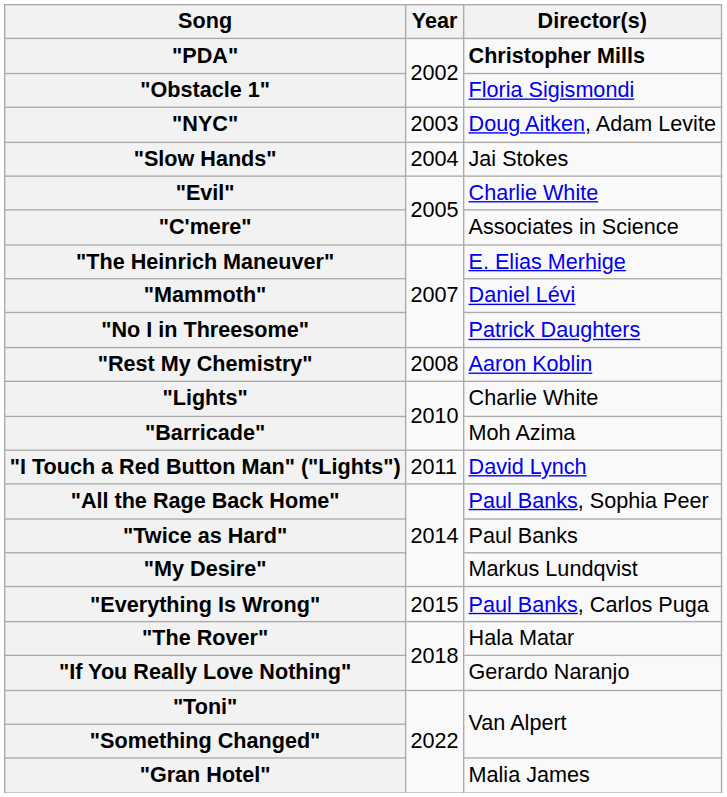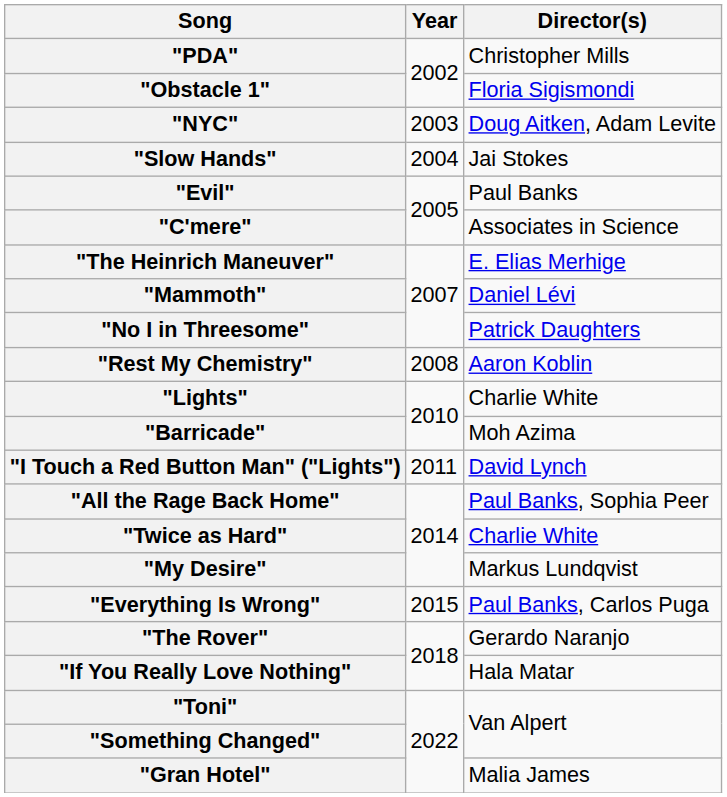 <table class="wikitable plainrowheaders">
 <tr>
 <th>Song</th>
 <th>Year</th>
 <th>Director(s)</th>
 </tr>
 <tr>
 <th scope="row">"PDA"</th>
 <td rowspan="2">2002</td>
-<td><strong>Christopher Mills</strong></td>
+<td>Christopher Mills</td>
 </tr>
 <tr>
 <th scope="row">"Obstacle 1"</th>
 <td><a href='#'>Floria Sigismondi</a></td>
 </tr>
 <tr>
 <th scope="row">"NYC"</th>
 <td>2003</td>
 <td><a href='#'>Doug Aitken</a>, Adam Levite</td>
 </tr>
 <tr>
 <th scope="row">"Slow Hands"</th>
 <td>2004</td>
 <td>Jai Stokes</td>
 </tr>
 <tr>
 <th scope="row">"Evil"</th>
 <td rowspan="2">2005</td>
-<td><a href='#'>Charlie White</a></td>
+<td>Paul Banks</td>
 </tr>
 <tr>
 <th scope="row">"C'mere"</th>
 <td>Associates in Science</td>
 </tr>
 <tr>
 <th scope="row">"The Heinrich Maneuver"</th>
 <td rowspan="3">2007</td>
 <td><a href='#'>E. Elias Merhige</a></td>
 </tr>
 <tr>
 <th scope="row">"Mammoth"</th>
 <td><a href='#'>Daniel Lévi</a></td>
 </tr>
 <tr>
 <th scope="row">"No I in Threesome"</th>
 <td><a href='#'>Patrick Daughters</a></td>
 </tr>
 <tr>
 <th scope="row">"Rest My Chemistry"</th>
 <td>2008</td>
 <td><a href='#'>Aaron Koblin</a></td>
 </tr>
 <tr>
 <th scope="row">"Lights"</th>
 <td rowspan="2">2010</td>
 <td>Charlie White</td>
 </tr>
 <tr>
 <th scope="row">"Barricade"</th>
 <td>Moh Azima</td>
 </tr>
 <tr>
 <th scope="row">"I Touch a Red Button Man" ("Lights")</th>
 <td>2011</td>
 <td><a href='#'>David Lynch</a></td>
 </tr>
 <tr>
 <th scope="row">"All the Rage Back Home"</th>
 <td rowspan="3">2014</td>
 <td><a href='#'>Paul Banks</a>, Sophia Peer</td>
 </tr>
 <tr>
 <th scope="row">"Twice as Hard"</th>
-<td>Paul Banks</td>
+<td><a href='#'>Charlie White</a></td>
 </tr>
 <tr>
 <th scope="row">"My Desire"</th>
 <td>Markus Lundqvist</td>
 </tr>
 <tr>
 <th scope="row">"Everything Is Wrong"</th>
 <td>2015</td>
 <td><a href='#'>Paul Banks</a>, Carlos Puga</td>
 </tr>
 <tr>
 <th scope="row">"The Rover"</th>
 <td rowspan="2">2018</td>
-<td>Hala Matar</td>
+<td>Gerardo Naranjo</td>
 </tr>
 <tr>
 <th scope="row">"If You Really Love Nothing"</th>
-<td>Gerardo Naranjo</td>
+<td>Hala Matar</td>
 </tr>
 <tr>
 <th scope="row">"Toni"</th>
 <td rowspan="3">2022</td>
 <td rowspan="2">Van Alpert</td>
 </tr>
 <tr>
 <th scope="row">"Something Changed"</th>
 </tr>
 <tr>
 <th scope="row">"Gran Hotel"</th>
 <td>Malia James</td>
 </tr>
 </table>
